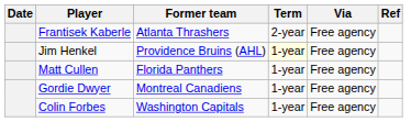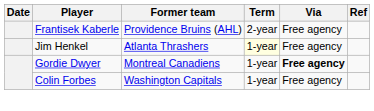 <table class="wikitable plainrowheaders">
 <tr style="background:#ddd; text-align:center;">
 <th>Date</th>
 <th>Player</th>
 <th>Former team</th>
 <th>Term</th>
 <th>Via</th>
 <th>Ref</th>
 </tr>
 <tr>
 <th scope="row"></th>
 <td><a href='#'>Frantisek Kaberle</a></td>
-<td><a href='#'>Atlanta Thrashers</a></td>
+<td><a href='#'>Providence Bruins</a> (<a href='#'>AHL</a>)</td>
 <td>2-year</td>
 <td>Free agency</td>
 <td></td>
 </tr>
 <tr>
 <th scope="row"></th>
 <td>Jim Henkel</td>
-<td><a href='#'>Providence Bruins</a> (<a href='#'>AHL</a>)</td>
+<td><a href='#'>Atlanta Thrashers</a></td>
 <td style="background: lightyellow;">1-year</td>
-<td>Free agency</td>
-<td></td>
-</tr>
-<tr>
-<th scope="row"></th>
-<td><a href='#'>Matt Cullen</a></td>
-<td><a href='#'>Florida Panthers</a></td>
-<td>1-year</td>
 <td>Free agency</td>
 <td></td>
 </tr>
 <tr>
 <th scope="row" rowspan=2></th>
 <td><a href='#'>Gordie Dwyer</a></td>
 <td><a href='#'>Montreal Canadiens</a></td>
 <td>1-year</td>
-<td>Free agency</td>
+<td><strong>Free agency</strong></td>
 <td></td>
 </tr>
 <tr>
 <td><a href='#'>Colin Forbes</a></td>
 <td><a href='#'>Washington Capitals</a></td>
 <td>1-year</td>
 <td>Free agency</td>
 <td></td>
 </tr>
 </table>
